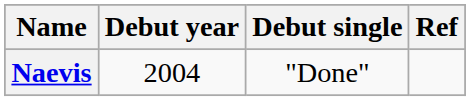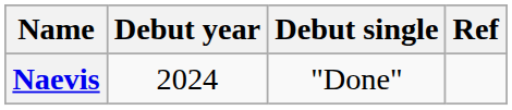 <table class="wikitable plainrowheaders sortable" style="text-align:center">
 <tr>
 <th>Name</th>
 <th>Debut year</th>
 <th class="unsortable">Debut single</th>
 <th class="unsortable">Ref</th>
 </tr>
 <tr>
 <th scope="row"><a href='#'>Naevis</a></th>
-<td>2004</td>
+<td>2024</td>
 <td>"Done"</td>
 <td></td>
 </tr>
 </table>
